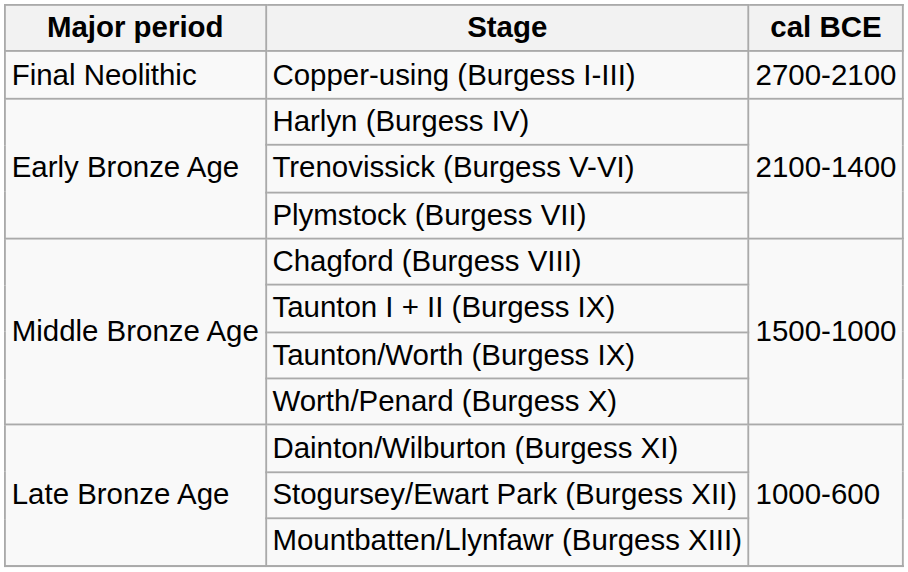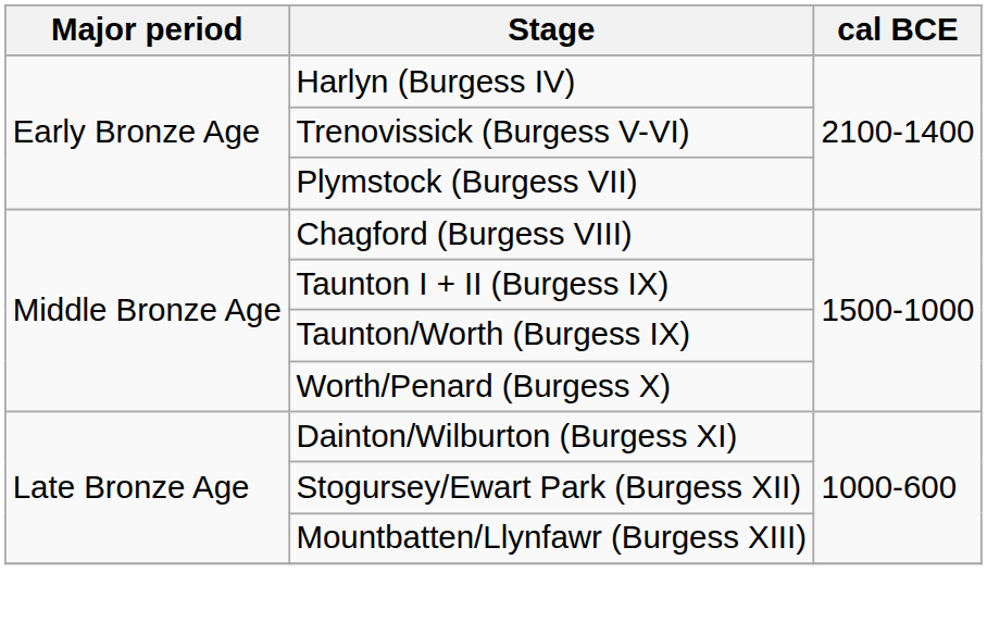 <table class="wikitable">
 <tr>
 <th>Major period</th>
 <th>Stage</th>
 <th>cal BCE</th>
-</tr>
-<tr>
-<td>Final Neolithic</td>
-<td>Copper-using (Burgess I-III)</td>
-<td>2700-2100</td>
 </tr>
 <tr>
 <td rowspan="3">Early Bronze Age</td>
 <td>Harlyn (Burgess IV)</td>
 <td rowspan="3">2100-1400</td>
 </tr>
 <tr>
 <td>Trenovissick (Burgess V-VI)</td>
 </tr>
 <tr>
 <td>Plymstock (Burgess VII)</td>
 </tr>
 <tr>
 <td rowspan="4">Middle Bronze Age</td>
 <td>Chagford (Burgess VIII)</td>
 <td rowspan="4">1500-1000</td>
 </tr>
 <tr>
 <td>Taunton I + II (Burgess IX)</td>
 </tr>
 <tr>
 <td>Taunton/Worth (Burgess IX)</td>
 </tr>
 <tr>
 <td>Worth/Penard (Burgess X)</td>
 </tr>
 <tr>
 <td rowspan="3">Late Bronze Age</td>
 <td>Dainton/Wilburton (Burgess XI)</td>
 <td rowspan="3">1000-600</td>
 </tr>
 <tr>
 <td>Stogursey/Ewart Park (Burgess XII)</td>
 </tr>
 <tr>
 <td>Mountbatten/Llynfawr (Burgess XIII)</td>
 </tr>
 <tr>
 </tr>
 </table>
